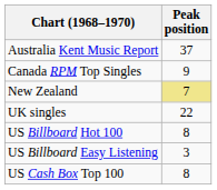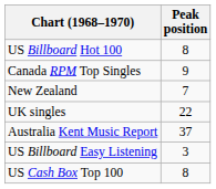 <table class="wikitable sortable">
 <tr>
 <th>Chart (1968–1970)</th>
 <th>Peak<br>position</th>
 </tr>
 <tr>
-<td>Australia <a href='#'>Kent Music Report</a></td>
-<td style="text-align:center;">37</td>
+<td>US <em><a href='#'>Billboard</a></em> <a href='#'>Hot 100</a></td>
+<td style="text-align:center;">8</td>
 </tr>
 <tr>
 <td>Canada <a href='#'><em>RPM</em></a> Top Singles</td>
 <td style="text-align:center;">9</td>
 </tr>
 <tr>
 <td>New Zealand</td>
-<td style="background: khaki; text-align:center;">7</td>
+<td style="text-align:center;">7</td>
 </tr>
 <tr>
 <td>UK singles</td>
 <td style="text-align:center;">22</td>
 </tr>
 <tr>
-<td>US <em><a href='#'>Billboard</a></em> <a href='#'>Hot 100</a></td>
-<td style="text-align:center;">8</td>
+<td>Australia <a href='#'>Kent Music Report</a></td>
+<td style="text-align:center;">37</td>
 </tr>
 <tr>
 <td>US <em>Billboard</em> <a href='#'>Easy Listening</a></td>
 <td style="text-align:center;">3</td>
 </tr>
 <tr>
 <td>US <a href='#'><em>Cash Box</em></a> Top 100</td>
 <td align="center">8</td>
 </tr>
 </table>
